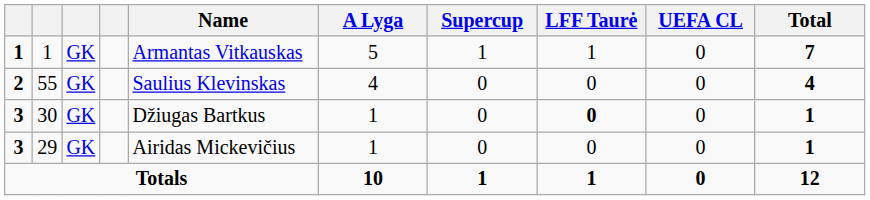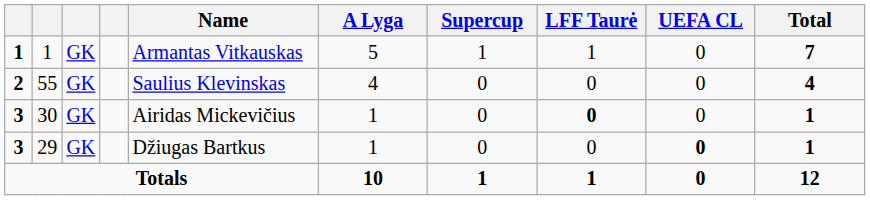 <table class="wikitable" style="text-align:center">
 <tr>
 <th width=15></th>
 <th width=15></th>
 <th width=15></th>
 <th width=15></th>
 <th width=145>Name</th>
 <th width=80><strong><a href='#'>A Lyga</a></strong></th>
 <th width=80><strong><a href='#'>Supercup</a></strong></th>
 <th width=80><strong><a href='#'>LFF Taurė</a></strong></th>
 <th width=80><strong><a href='#'>UEFA CL</a></strong></th>
 <th width=80>Total</th>
 </tr>
 <tr>
 <td><strong>1</strong></td>
 <td>1</td>
 <td><a href='#'>GK</a></td>
 <td></td>
 <td align=left><a href='#'>Armantas Vitkauskas</a></td>
 <td>5</td>
 <td>1</td>
 <td>1</td>
 <td>0</td>
 <td><strong>7</strong></td>
 </tr>
 <tr>
 <td><strong>2</strong></td>
 <td>55</td>
 <td><a href='#'>GK</a></td>
 <td></td>
 <td align=left><a href='#'>Saulius Klevinskas</a></td>
 <td>4</td>
 <td>0</td>
 <td>0</td>
 <td>0</td>
 <td><strong>4</strong></td>
 </tr>
 <tr>
 <td><strong>3</strong></td>
 <td>30</td>
 <td><a href='#'>GK</a></td>
 <td></td>
-<td align=left>Džiugas Bartkus</td>
+<td align=left>Airidas Mickevičius</td>
 <td>1</td>
 <td>0</td>
 <td><strong>0</strong></td>
 <td>0</td>
 <td><strong>1</strong></td>
 </tr>
 <tr>
 <td><strong>3</strong></td>
 <td>29</td>
 <td><a href='#'>GK</a></td>
 <td></td>
-<td align=left>Airidas Mickevičius</td>
+<td align=left>Džiugas Bartkus</td>
 <td>1</td>
 <td>0</td>
 <td>0</td>
-<td>0</td>
+<td><strong>0</strong></td>
 <td><strong>1</strong></td>
 </tr>
 <tr>
 <td colspan=5><strong>Totals</strong></td>
 <td><strong>10</strong></td>
 <td><strong>1</strong></td>
 <td><strong>1</strong></td>
 <td><strong>0</strong></td>
 <td><strong>12</strong></td>
 </tr>
 </table>
